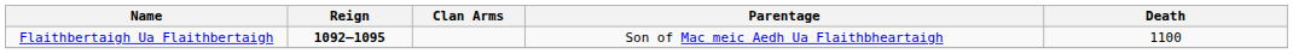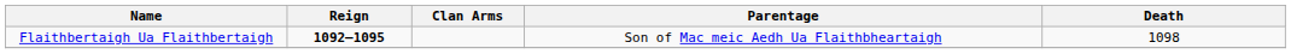 <table style="text-align:center; width:100%" class="wikitable">
 <tr>
 <th style="width:22%">Name</th>
 <th>Reign</th>
 <th style="width:105px">Clan Arms</th>
 <th>Parentage</th>
 <th style="width:19%">Death</th>
 </tr>
 <tr>
 <td><a href='#'>Flaithbertaigh Ua Flaithbertaigh</a></td>
 <td><strong>1092–1095</strong></td>
 <td></td>
 <td>Son of <a href='#'>Mac meic Aedh Ua Flaithbheartaigh</a></td>
-<td>1100</td>
+<td>1098</td>
 </tr>
 <tr>
 </tr>
 </table>
